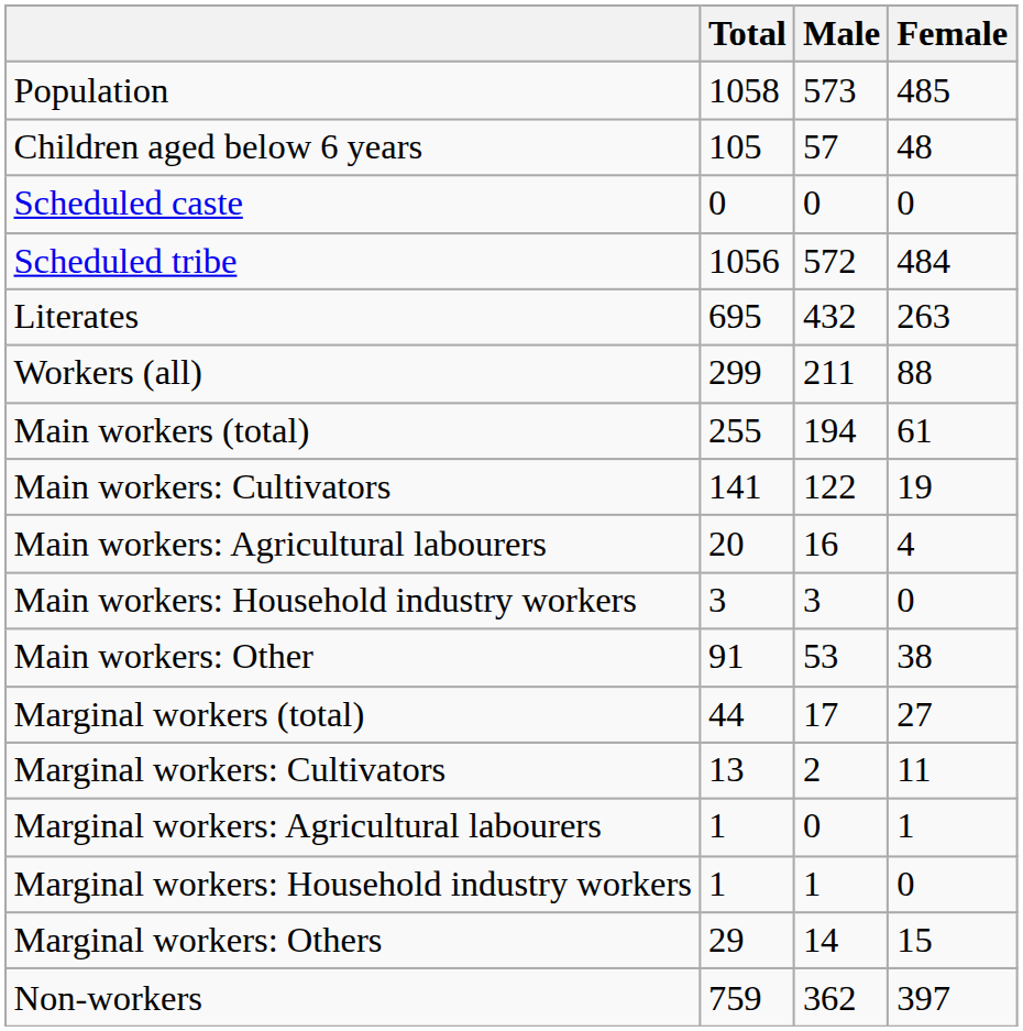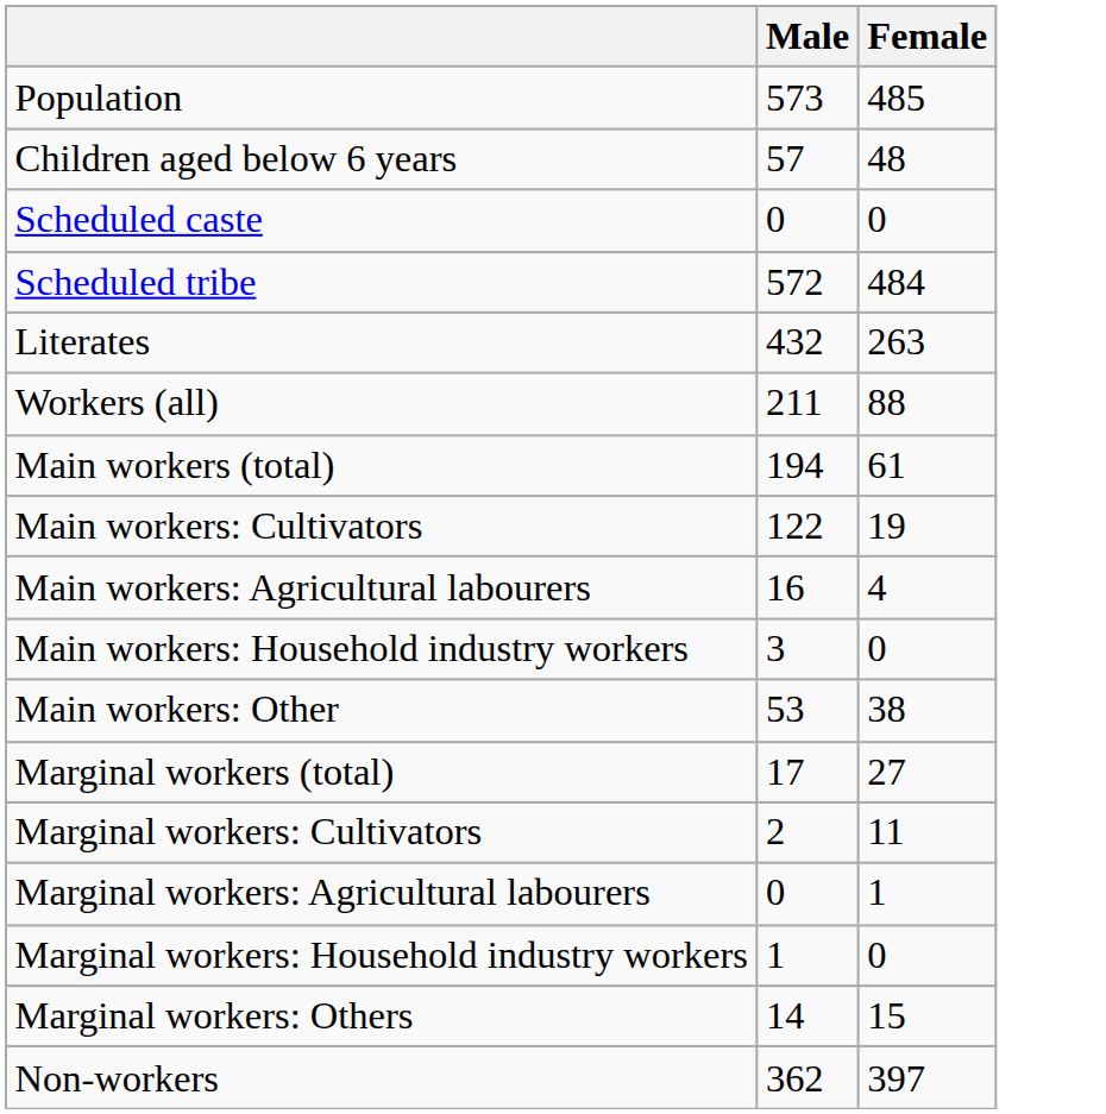 <table class="wikitable sortable">
 <tr>
 <th></th>
-<th>Total</th>
 <th>Male</th>
 <th>Female</th>
 </tr>
 <tr>
 <td>Population</td>
-<td>1058</td>
 <td>573</td>
 <td>485</td>
 </tr>
 <tr>
 <td>Children aged below 6 years</td>
-<td>105</td>
 <td>57</td>
 <td>48</td>
 </tr>
 <tr>
 <td><a href='#'>Scheduled caste</a></td>
 <td>0</td>
 <td>0</td>
-<td>0</td>
 </tr>
 <tr>
 <td><a href='#'>Scheduled tribe</a></td>
-<td>1056</td>
 <td>572</td>
 <td>484</td>
 </tr>
 <tr>
 <td>Literates</td>
-<td>695</td>
 <td>432</td>
 <td>263</td>
 </tr>
 <tr>
 <td>Workers (all)</td>
-<td>299</td>
 <td>211</td>
 <td>88</td>
 </tr>
 <tr>
 <td>Main workers (total)</td>
-<td>255</td>
 <td>194</td>
 <td>61</td>
 </tr>
 <tr>
 <td>Main workers: Cultivators</td>
-<td>141</td>
 <td>122</td>
 <td>19</td>
 </tr>
 <tr>
 <td>Main workers: Agricultural labourers</td>
-<td>20</td>
 <td>16</td>
 <td>4</td>
 </tr>
 <tr>
 <td>Main workers: Household industry workers</td>
 <td>3</td>
-<td>3</td>
 <td>0</td>
 </tr>
 <tr>
 <td>Main workers: Other</td>
-<td>91</td>
 <td>53</td>
 <td>38</td>
 </tr>
 <tr>
 <td>Marginal workers (total)</td>
-<td>44</td>
 <td>17</td>
 <td>27</td>
 </tr>
 <tr>
 <td>Marginal workers: Cultivators</td>
-<td>13</td>
 <td>2</td>
 <td>11</td>
 </tr>
 <tr>
 <td>Marginal workers: Agricultural labourers</td>
-<td>1</td>
 <td>0</td>
 <td>1</td>
 </tr>
 <tr>
 <td>Marginal workers: Household industry workers</td>
 <td>1</td>
-<td>1</td>
 <td>0</td>
 </tr>
 <tr>
 <td>Marginal workers: Others</td>
-<td>29</td>
 <td>14</td>
 <td>15</td>
 </tr>
 <tr>
 <td>Non-workers</td>
-<td>759</td>
 <td>362</td>
 <td>397</td>
 </tr>
 </table>
